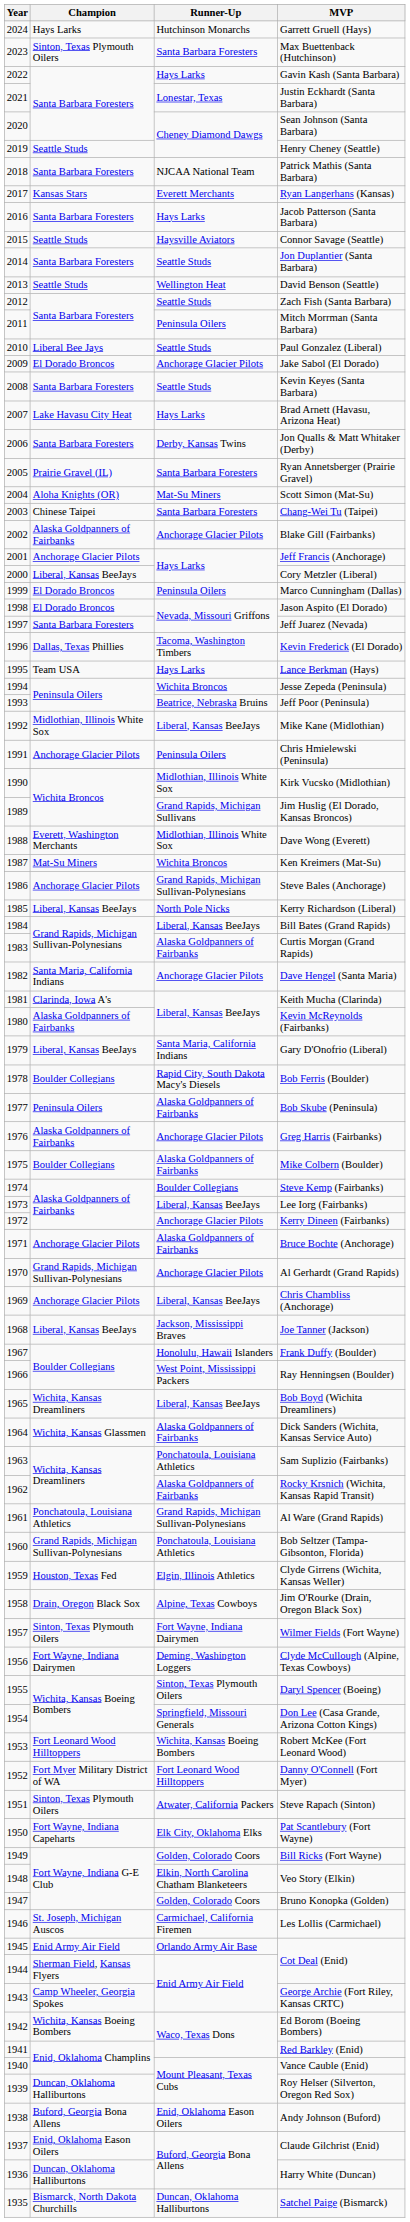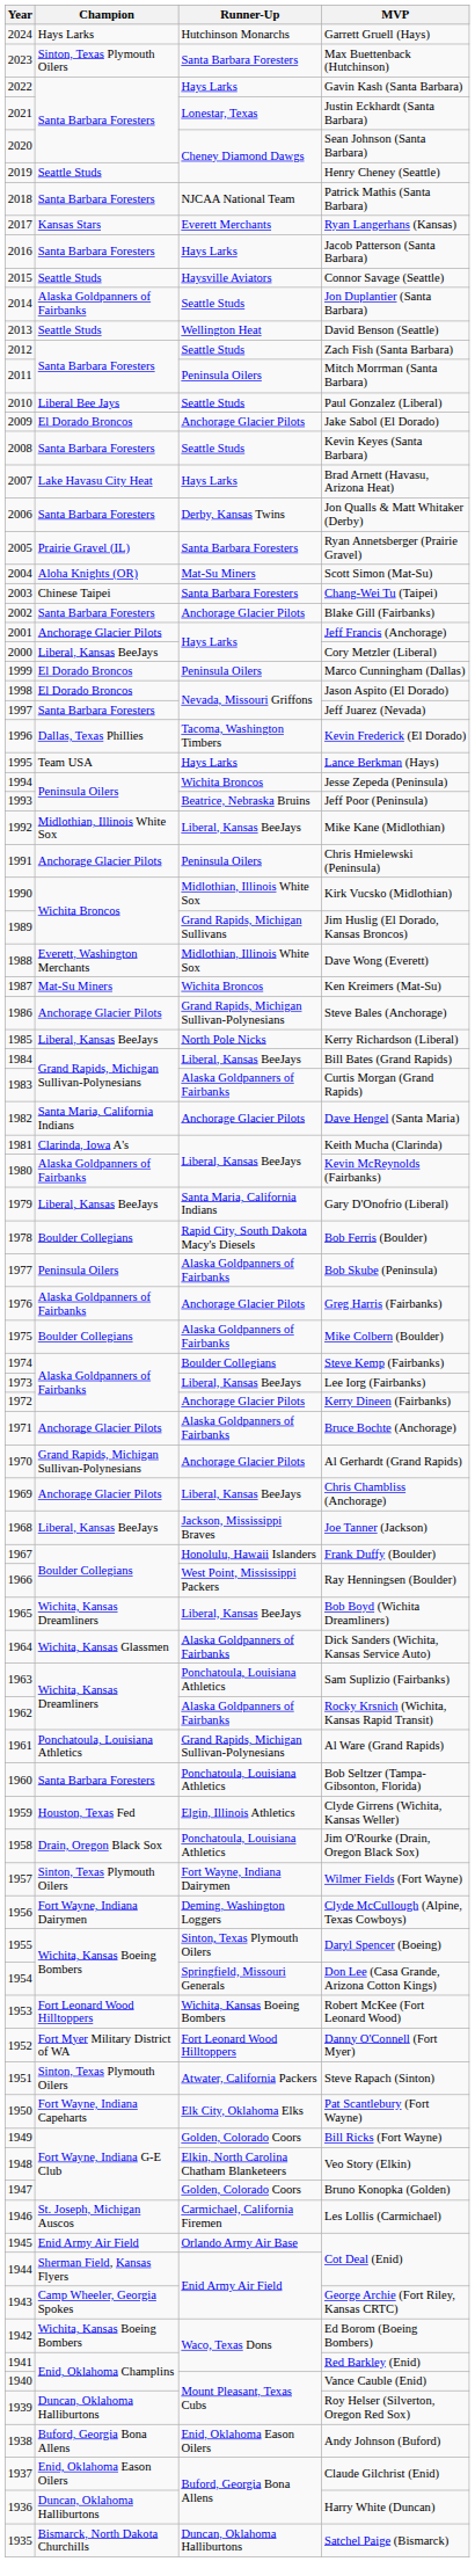 <table class="wikitable sortable" font=90%">
 <tr bgcolor="#CCCCCC">
 <th><strong>Year</strong></th>
 <th><strong>Champion</strong></th>
 <th><strong>Runner-Up</strong></th>
 <th><strong>MVP</strong></th>
 </tr>
 <tr>
 <td>2024</td>
 <td>Hays Larks</td>
 <td>Hutchinson Monarchs</td>
 <td>Garrett Gruell (Hays)</td>
 </tr>
 <tr>
 <td>2023</td>
 <td><a href='#'>Sinton, Texas</a> Plymouth Oilers</td>
 <td><a href='#'>Santa Barbara Foresters</a></td>
 <td>Max Buettenback (Hutchinson)</td>
 </tr>
 <tr>
 <td>2022</td>
 <td rowspan="3"><a href='#'>Santa Barbara Foresters</a></td>
 <td><a href='#'>Hays Larks</a></td>
 <td>Gavin Kash (Santa Barbara)</td>
 </tr>
 <tr>
 <td>2021</td>
 <td><a href='#'>Lonestar, Texas</a></td>
 <td>Justin Eckhardt (Santa Barbara)</td>
 </tr>
 <tr>
 <td>2020</td>
 <td rowspan="2"><a href='#'>Cheney Diamond Dawgs</a></td>
 <td>Sean Johnson (Santa Barbara)</td>
 </tr>
 <tr>
 <td>2019</td>
 <td><a href='#'>Seattle Studs</a></td>
 <td>Henry Cheney (Seattle)</td>
 </tr>
 <tr>
 <td>2018</td>
 <td><a href='#'>Santa Barbara Foresters</a></td>
 <td>NJCAA National Team</td>
 <td>Patrick Mathis (Santa Barbara)</td>
 </tr>
 <tr>
 <td>2017</td>
 <td><a href='#'>Kansas Stars</a></td>
 <td><a href='#'>Everett Merchants</a></td>
 <td><a href='#'>Ryan Langerhans</a> (Kansas)</td>
 </tr>
 <tr>
 <td>2016</td>
 <td><a href='#'>Santa Barbara Foresters</a></td>
 <td><a href='#'>Hays Larks</a></td>
 <td>Jacob Patterson (Santa Barbara)</td>
 </tr>
 <tr>
 <td>2015</td>
 <td><a href='#'>Seattle Studs</a></td>
 <td><a href='#'>Haysville Aviators</a></td>
 <td>Connor Savage (Seattle)</td>
 </tr>
 <tr>
 <td>2014</td>
-<td><a href='#'>Santa Barbara Foresters</a></td>
+<td><a href='#'>Alaska Goldpanners of Fairbanks</a></td>
 <td><a href='#'>Seattle Studs</a></td>
 <td><a href='#'>Jon Duplantier</a> (Santa Barbara)</td>
 </tr>
 <tr>
 <td>2013</td>
 <td><a href='#'>Seattle Studs</a></td>
 <td><a href='#'>Wellington Heat</a></td>
 <td>David Benson (Seattle)</td>
 </tr>
 <tr>
 <td>2012</td>
 <td rowspan="2"><a href='#'>Santa Barbara Foresters</a></td>
 <td><a href='#'>Seattle Studs</a></td>
 <td>Zach Fish (Santa Barbara)</td>
 </tr>
 <tr>
 <td>2011</td>
 <td><a href='#'>Peninsula Oilers</a></td>
 <td>Mitch Morrman (Santa Barbara)</td>
 </tr>
 <tr>
 <td>2010</td>
 <td><a href='#'>Liberal Bee Jays </a></td>
 <td><a href='#'>Seattle Studs</a></td>
 <td>Paul Gonzalez (Liberal)</td>
 </tr>
 <tr>
 <td>2009</td>
 <td><a href='#'>El Dorado Broncos</a></td>
 <td><a href='#'>Anchorage Glacier Pilots</a></td>
 <td>Jake Sabol (El Dorado)</td>
 </tr>
 <tr>
 <td>2008</td>
 <td><a href='#'>Santa Barbara Foresters</a></td>
 <td><a href='#'>Seattle Studs</a></td>
 <td>Kevin Keyes (Santa Barbara)</td>
 </tr>
 <tr>
 <td>2007</td>
 <td><a href='#'>Lake Havasu City Heat</a></td>
 <td><a href='#'>Hays Larks</a></td>
 <td>Brad Arnett (Havasu, Arizona Heat)</td>
 </tr>
 <tr>
 <td>2006</td>
 <td><a href='#'>Santa Barbara Foresters</a></td>
 <td><a href='#'>Derby, Kansas</a> Twins</td>
 <td>Jon Qualls & Matt Whitaker (Derby)</td>
 </tr>
 <tr>
 <td>2005</td>
 <td><a href='#'>Prairie Gravel (IL)</a></td>
 <td><a href='#'>Santa Barbara Foresters</a></td>
 <td>Ryan Annetsberger (Prairie Gravel)</td>
 </tr>
 <tr>
 <td>2004</td>
 <td><a href='#'>Aloha Knights (OR)</a></td>
 <td><a href='#'>Mat-Su Miners</a></td>
 <td>Scott Simon (Mat-Su)</td>
 </tr>
 <tr>
 <td>2003</td>
 <td>Chinese Taipei</td>
 <td><a href='#'>Santa Barbara Foresters</a></td>
 <td><a href='#'>Chang-Wei Tu</a> (Taipei)</td>
 </tr>
 <tr>
 <td>2002</td>
-<td><a href='#'>Alaska Goldpanners of Fairbanks</a></td>
+<td><a href='#'>Santa Barbara Foresters</a></td>
 <td><a href='#'>Anchorage Glacier Pilots</a></td>
 <td>Blake Gill (Fairbanks)</td>
 </tr>
 <tr>
 <td>2001</td>
 <td><a href='#'>Anchorage Glacier Pilots</a></td>
 <td rowspan="2"><a href='#'>Hays Larks</a></td>
 <td><a href='#'>Jeff Francis</a> (Anchorage)</td>
 </tr>
 <tr>
 <td>2000</td>
 <td><a href='#'>Liberal, Kansas</a> BeeJays</td>
 <td>Cory Metzler (Liberal)</td>
 </tr>
 <tr>
 <td>1999</td>
 <td><a href='#'>El Dorado Broncos</a></td>
 <td><a href='#'>Peninsula Oilers</a></td>
 <td>Marco Cunningham (Dallas)</td>
 </tr>
 <tr>
 <td>1998</td>
 <td><a href='#'>El Dorado Broncos</a></td>
 <td rowspan="2"><a href='#'>Nevada, Missouri</a> Griffons</td>
 <td>Jason Aspito (El Dorado)</td>
 </tr>
 <tr>
 <td>1997</td>
 <td><a href='#'>Santa Barbara Foresters</a></td>
 <td>Jeff Juarez (Nevada)</td>
 </tr>
 <tr>
 <td>1996</td>
 <td><a href='#'>Dallas, Texas</a> Phillies</td>
 <td><a href='#'>Tacoma, Washington</a> Timbers</td>
 <td><a href='#'>Kevin Frederick</a> (El Dorado)</td>
 </tr>
 <tr>
 <td>1995</td>
 <td>Team USA</td>
 <td><a href='#'>Hays Larks</a></td>
 <td><a href='#'>Lance Berkman</a> (Hays)</td>
 </tr>
 <tr>
 <td>1994</td>
 <td rowspan="2"><a href='#'>Peninsula Oilers</a></td>
 <td><a href='#'>Wichita Broncos</a></td>
 <td>Jesse Zepeda (Peninsula)</td>
 </tr>
 <tr>
 <td>1993</td>
 <td><a href='#'>Beatrice, Nebraska</a> Bruins</td>
 <td>Jeff Poor (Peninsula)</td>
 </tr>
 <tr>
 <td>1992</td>
 <td><a href='#'>Midlothian, Illinois</a> White Sox</td>
 <td><a href='#'>Liberal, Kansas</a> BeeJays</td>
 <td>Mike Kane (Midlothian)</td>
 </tr>
 <tr>
 <td>1991</td>
 <td><a href='#'>Anchorage Glacier Pilots</a></td>
 <td><a href='#'>Peninsula Oilers</a></td>
 <td>Chris Hmielewski (Peninsula)</td>
 </tr>
 <tr>
 <td>1990</td>
 <td rowspan="2"><a href='#'>Wichita Broncos</a></td>
 <td><a href='#'>Midlothian, Illinois</a> White Sox</td>
 <td>Kirk Vucsko (Midlothian)</td>
 </tr>
 <tr>
 <td>1989</td>
 <td><a href='#'>Grand Rapids, Michigan</a> Sullivans</td>
 <td>Jim Huslig (El Dorado, Kansas Broncos)</td>
 </tr>
 <tr>
 <td>1988</td>
 <td><a href='#'>Everett, Washington</a> Merchants</td>
 <td><a href='#'>Midlothian, Illinois</a> White Sox</td>
 <td>Dave Wong (Everett)</td>
 </tr>
 <tr>
 <td>1987</td>
 <td><a href='#'>Mat-Su Miners</a></td>
 <td><a href='#'>Wichita Broncos</a></td>
 <td>Ken Kreimers (Mat-Su)</td>
 </tr>
 <tr>
 <td>1986</td>
 <td><a href='#'>Anchorage Glacier Pilots</a></td>
 <td><a href='#'>Grand Rapids, Michigan</a> Sullivan-Polynesians</td>
 <td>Steve Bales (Anchorage)</td>
 </tr>
 <tr>
 <td>1985</td>
 <td><a href='#'>Liberal, Kansas</a> BeeJays</td>
 <td><a href='#'>North Pole Nicks</a></td>
 <td>Kerry Richardson (Liberal)</td>
 </tr>
 <tr>
 <td>1984</td>
 <td rowspan="2"><a href='#'>Grand Rapids, Michigan</a> Sullivan-Polynesians</td>
 <td><a href='#'>Liberal, Kansas</a> BeeJays</td>
 <td>Bill Bates (Grand Rapids)</td>
 </tr>
 <tr>
 <td>1983</td>
 <td><a href='#'>Alaska Goldpanners of Fairbanks</a></td>
 <td>Curtis Morgan (Grand Rapids)</td>
 </tr>
 <tr>
 <td>1982</td>
 <td><a href='#'>Santa Maria, California</a> Indians</td>
 <td><a href='#'>Anchorage Glacier Pilots</a></td>
 <td><a href='#'>Dave Hengel</a> (Santa Maria)</td>
 </tr>
 <tr>
 <td>1981</td>
 <td><a href='#'>Clarinda, Iowa</a> A's</td>
 <td rowspan="2"><a href='#'>Liberal, Kansas</a> BeeJays</td>
 <td>Keith Mucha (Clarinda)</td>
 </tr>
 <tr>
 <td>1980</td>
 <td><a href='#'>Alaska Goldpanners of Fairbanks</a></td>
 <td><a href='#'>Kevin McReynolds</a> (Fairbanks)</td>
 </tr>
 <tr>
 <td>1979</td>
 <td><a href='#'>Liberal, Kansas</a> BeeJays</td>
 <td><a href='#'>Santa Maria, California</a> Indians</td>
 <td>Gary D'Onofrio (Liberal)</td>
 </tr>
 <tr>
 <td>1978</td>
 <td><a href='#'>Boulder Collegians</a></td>
 <td><a href='#'>Rapid City, South Dakota</a> Macy's Diesels</td>
 <td><a href='#'>Bob Ferris</a> (Boulder)</td>
 </tr>
 <tr>
 <td>1977</td>
 <td><a href='#'>Peninsula Oilers</a></td>
 <td><a href='#'>Alaska Goldpanners of Fairbanks</a></td>
 <td><a href='#'>Bob Skube</a> (Peninsula)</td>
 </tr>
 <tr>
 <td>1976</td>
 <td><a href='#'>Alaska Goldpanners of Fairbanks</a></td>
 <td><a href='#'>Anchorage Glacier Pilots</a></td>
 <td><a href='#'>Greg Harris</a> (Fairbanks)</td>
 </tr>
 <tr>
 <td>1975</td>
 <td><a href='#'>Boulder Collegians</a></td>
 <td><a href='#'>Alaska Goldpanners of Fairbanks</a></td>
 <td><a href='#'>Mike Colbern</a> (Boulder)</td>
 </tr>
 <tr>
 <td>1974</td>
 <td rowspan="3"><a href='#'>Alaska Goldpanners of Fairbanks</a></td>
 <td><a href='#'>Boulder Collegians</a></td>
 <td><a href='#'>Steve Kemp</a> (Fairbanks)</td>
 </tr>
 <tr>
 <td>1973</td>
 <td><a href='#'>Liberal, Kansas</a> BeeJays</td>
 <td>Lee Iorg (Fairbanks)</td>
 </tr>
 <tr>
 <td>1972</td>
 <td><a href='#'>Anchorage Glacier Pilots</a></td>
 <td><a href='#'>Kerry Dineen</a> (Fairbanks)</td>
 </tr>
 <tr>
 <td>1971</td>
 <td><a href='#'>Anchorage Glacier Pilots</a></td>
 <td><a href='#'>Alaska Goldpanners of Fairbanks</a></td>
 <td><a href='#'>Bruce Bochte</a> (Anchorage)</td>
 </tr>
 <tr>
 <td>1970</td>
 <td><a href='#'>Grand Rapids, Michigan</a> Sullivan-Polynesians</td>
 <td><a href='#'>Anchorage Glacier Pilots</a></td>
 <td>Al Gerhardt (Grand Rapids)</td>
 </tr>
 <tr>
 <td>1969</td>
 <td><a href='#'>Anchorage Glacier Pilots</a></td>
 <td><a href='#'>Liberal, Kansas</a> BeeJays</td>
 <td><a href='#'>Chris Chambliss</a> (Anchorage)</td>
 </tr>
 <tr>
 <td>1968</td>
 <td><a href='#'>Liberal, Kansas</a> BeeJays</td>
 <td><a href='#'>Jackson, Mississippi</a> Braves</td>
 <td><a href='#'>Joe Tanner</a> (Jackson)</td>
 </tr>
 <tr>
 <td>1967</td>
 <td rowspan="2"><a href='#'>Boulder Collegians</a></td>
 <td><a href='#'>Honolulu, Hawaii</a> Islanders</td>
 <td><a href='#'>Frank Duffy</a> (Boulder)</td>
 </tr>
 <tr>
 <td>1966</td>
 <td><a href='#'>West Point, Mississippi</a> Packers</td>
 <td>Ray Henningsen (Boulder)</td>
 </tr>
 <tr>
 <td>1965</td>
 <td><a href='#'>Wichita, Kansas</a> Dreamliners</td>
 <td><a href='#'>Liberal, Kansas</a> BeeJays</td>
 <td><a href='#'>Bob Boyd</a> (Wichita Dreamliners)</td>
 </tr>
 <tr>
 <td>1964</td>
 <td><a href='#'>Wichita, Kansas</a> Glassmen</td>
 <td><a href='#'>Alaska Goldpanners of Fairbanks</a></td>
 <td>Dick Sanders (Wichita, Kansas Service Auto)</td>
 </tr>
 <tr>
 <td>1963</td>
 <td rowspan="2"><a href='#'>Wichita, Kansas</a> Dreamliners</td>
 <td><a href='#'>Ponchatoula, Louisiana</a> Athletics</td>
 <td>Sam Suplizio (Fairbanks)</td>
 </tr>
 <tr>
 <td>1962</td>
 <td><a href='#'>Alaska Goldpanners of Fairbanks</a></td>
 <td><a href='#'>Rocky Krsnich</a> (Wichita, Kansas Rapid Transit)</td>
 </tr>
 <tr>
 <td>1961</td>
 <td><a href='#'>Ponchatoula, Louisiana</a> Athletics</td>
 <td><a href='#'>Grand Rapids, Michigan</a> Sullivan-Polynesians</td>
 <td>Al Ware (Grand Rapids)</td>
 </tr>
 <tr>
 <td>1960</td>
-<td><a href='#'>Grand Rapids, Michigan</a> Sullivan-Polynesians</td>
+<td><a href='#'>Santa Barbara Foresters</a></td>
 <td><a href='#'>Ponchatoula, Louisiana</a> Athletics</td>
 <td>Bob Seltzer (Tampa-Gibsonton, Florida)</td>
 </tr>
 <tr>
 <td>1959</td>
 <td><a href='#'>Houston, Texas</a> Fed</td>
 <td><a href='#'>Elgin, Illinois</a> Athletics</td>
 <td>Clyde Girrens (Wichita, Kansas Weller)</td>
 </tr>
 <tr>
 <td>1958</td>
 <td><a href='#'>Drain, Oregon</a> Black Sox</td>
-<td><a href='#'>Alpine, Texas</a> Cowboys</td>
+<td><a href='#'>Ponchatoula, Louisiana</a> Athletics</td>
 <td>Jim O'Rourke (Drain, Oregon Black Sox)</td>
 </tr>
 <tr>
 <td>1957</td>
 <td><a href='#'>Sinton, Texas</a> Plymouth Oilers</td>
 <td><a href='#'>Fort Wayne, Indiana</a> Dairymen</td>
 <td><a href='#'>Wilmer Fields</a> (Fort Wayne)</td>
 </tr>
 <tr>
 <td>1956</td>
 <td><a href='#'>Fort Wayne, Indiana</a> Dairymen</td>
 <td><a href='#'>Deming, Washington</a> Loggers</td>
 <td><a href='#'>Clyde McCullough</a> (Alpine, Texas Cowboys)</td>
 </tr>
 <tr>
 <td>1955</td>
 <td rowspan="2"><a href='#'>Wichita, Kansas</a> Boeing Bombers</td>
 <td><a href='#'>Sinton, Texas</a> Plymouth Oilers</td>
 <td><a href='#'>Daryl Spencer</a> (Boeing)</td>
 </tr>
 <tr>
 <td>1954</td>
 <td><a href='#'>Springfield, Missouri</a> Generals</td>
 <td><a href='#'>Don Lee</a> (Casa Grande, Arizona Cotton Kings)</td>
 </tr>
 <tr>
 <td>1953</td>
 <td><a href='#'>Fort Leonard Wood Hilltoppers</a></td>
 <td><a href='#'>Wichita, Kansas</a> Boeing Bombers</td>
 <td>Robert McKee (Fort Leonard Wood)</td>
 </tr>
 <tr>
 <td>1952</td>
 <td><a href='#'>Fort Myer</a> Military District of WA</td>
 <td><a href='#'>Fort Leonard Wood Hilltoppers</a></td>
 <td><a href='#'>Danny O'Connell</a> (Fort Myer)</td>
 </tr>
 <tr>
 <td>1951</td>
 <td><a href='#'>Sinton, Texas</a> Plymouth Oilers</td>
 <td><a href='#'>Atwater, California</a> Packers</td>
 <td>Steve Rapach (Sinton)</td>
 </tr>
 <tr>
 <td>1950</td>
 <td><a href='#'>Fort Wayne, Indiana</a> Capeharts</td>
 <td><a href='#'>Elk City, Oklahoma</a> Elks</td>
 <td><a href='#'>Pat Scantlebury</a> (Fort Wayne)</td>
 </tr>
 <tr>
 <td>1949</td>
 <td rowspan="3"><a href='#'>Fort Wayne, Indiana</a> G-E Club</td>
 <td><a href='#'>Golden, Colorado</a> Coors</td>
 <td><a href='#'>Bill Ricks</a> (Fort Wayne)</td>
 </tr>
 <tr>
 <td>1948</td>
 <td><a href='#'>Elkin, North Carolina</a> Chatham Blanketeers</td>
 <td>Veo Story (Elkin)</td>
 </tr>
 <tr>
 <td>1947</td>
 <td><a href='#'>Golden, Colorado</a> Coors</td>
 <td>Bruno Konopka (Golden)</td>
 </tr>
 <tr>
 <td>1946</td>
 <td><a href='#'>St. Joseph, Michigan</a> Auscos</td>
 <td><a href='#'>Carmichael, California</a> Firemen</td>
 <td>Les Lollis (Carmichael)</td>
 </tr>
 <tr>
 <td>1945</td>
 <td><a href='#'>Enid Army Air Field</a></td>
 <td><a href='#'>Orlando Army Air Base</a></td>
 <td rowspan="2"><a href='#'>Cot Deal</a> (Enid)</td>
 </tr>
 <tr>
 <td>1944</td>
 <td><a href='#'>Sherman Field</a>, <a href='#'>Kansas</a> Flyers</td>
 <td rowspan="2"><a href='#'>Enid Army Air Field</a></td>
 </tr>
 <tr>
 <td>1943</td>
 <td><a href='#'>Camp Wheeler, Georgia</a> Spokes</td>
 <td><a href='#'>George Archie</a> (Fort Riley, Kansas CRTC)</td>
 </tr>
 <tr>
 <td>1942</td>
 <td><a href='#'>Wichita, Kansas</a>  Boeing Bombers</td>
 <td rowspan="2"><a href='#'>Waco, Texas</a> Dons</td>
 <td>Ed Borom (Boeing Bombers)</td>
 </tr>
 <tr>
 <td>1941</td>
 <td rowspan="2"><a href='#'>Enid, Oklahoma</a> Champlins</td>
 <td><a href='#'>Red Barkley</a> (Enid)</td>
 </tr>
 <tr>
 <td>1940</td>
 <td rowspan="2"><a href='#'>Mount Pleasant, Texas</a> Cubs</td>
 <td>Vance Cauble (Enid)</td>
 </tr>
 <tr>
 <td>1939</td>
 <td><a href='#'>Duncan, Oklahoma</a> Halliburtons</td>
 <td>Roy Helser (Silverton, Oregon Red Sox)</td>
 </tr>
 <tr>
 <td>1938</td>
 <td><a href='#'>Buford, Georgia</a> Bona Allens</td>
 <td><a href='#'>Enid, Oklahoma</a> Eason Oilers</td>
 <td>Andy Johnson (Buford)</td>
 </tr>
 <tr>
 <td>1937</td>
 <td><a href='#'>Enid, Oklahoma</a> Eason Oilers</td>
 <td rowspan="2"><a href='#'>Buford, Georgia</a> Bona Allens</td>
 <td>Claude Gilchrist (Enid)</td>
 </tr>
 <tr>
 <td>1936</td>
 <td><a href='#'>Duncan, Oklahoma</a> Halliburtons</td>
 <td>Harry White (Duncan)</td>
 </tr>
 <tr>
 <td>1935</td>
 <td><a href='#'>Bismarck, North Dakota</a> Churchills</td>
 <td><a href='#'>Duncan, Oklahoma</a> Halliburtons</td>
 <td><a href='#'>Satchel Paige</a> (Bismarck)</td>
 </tr>
 </table>
